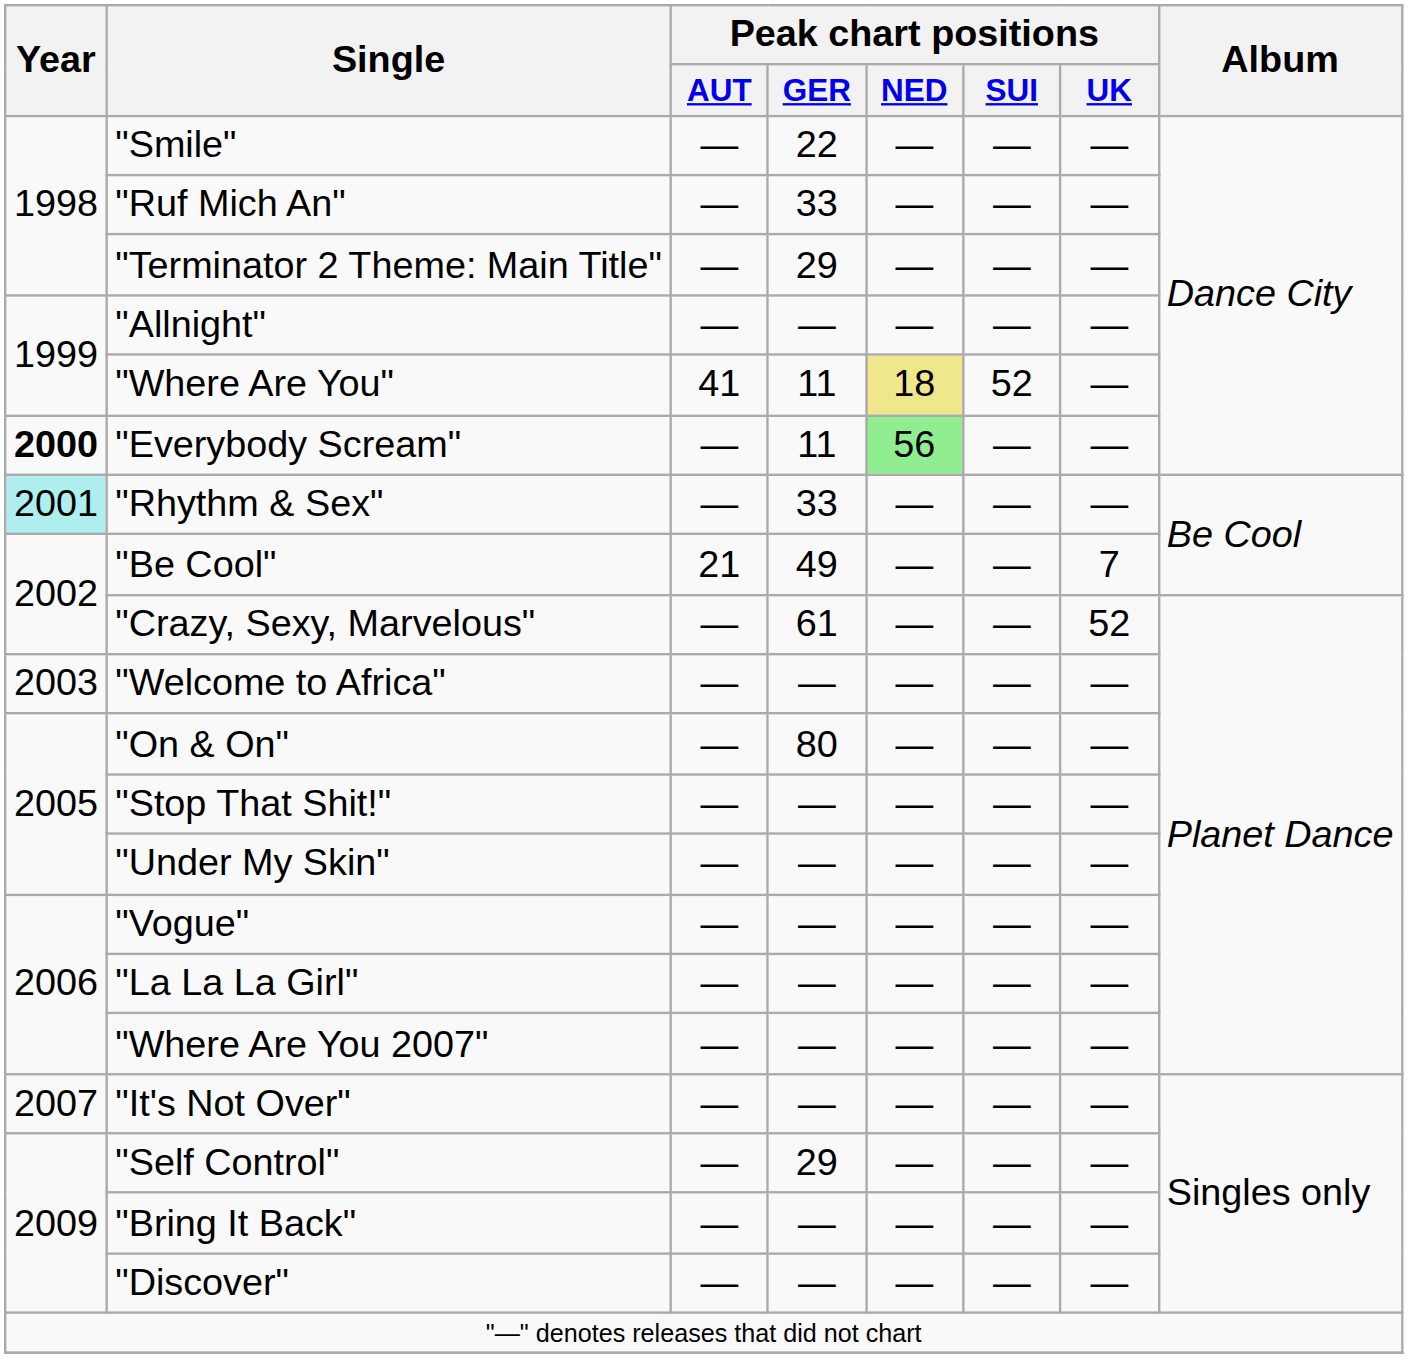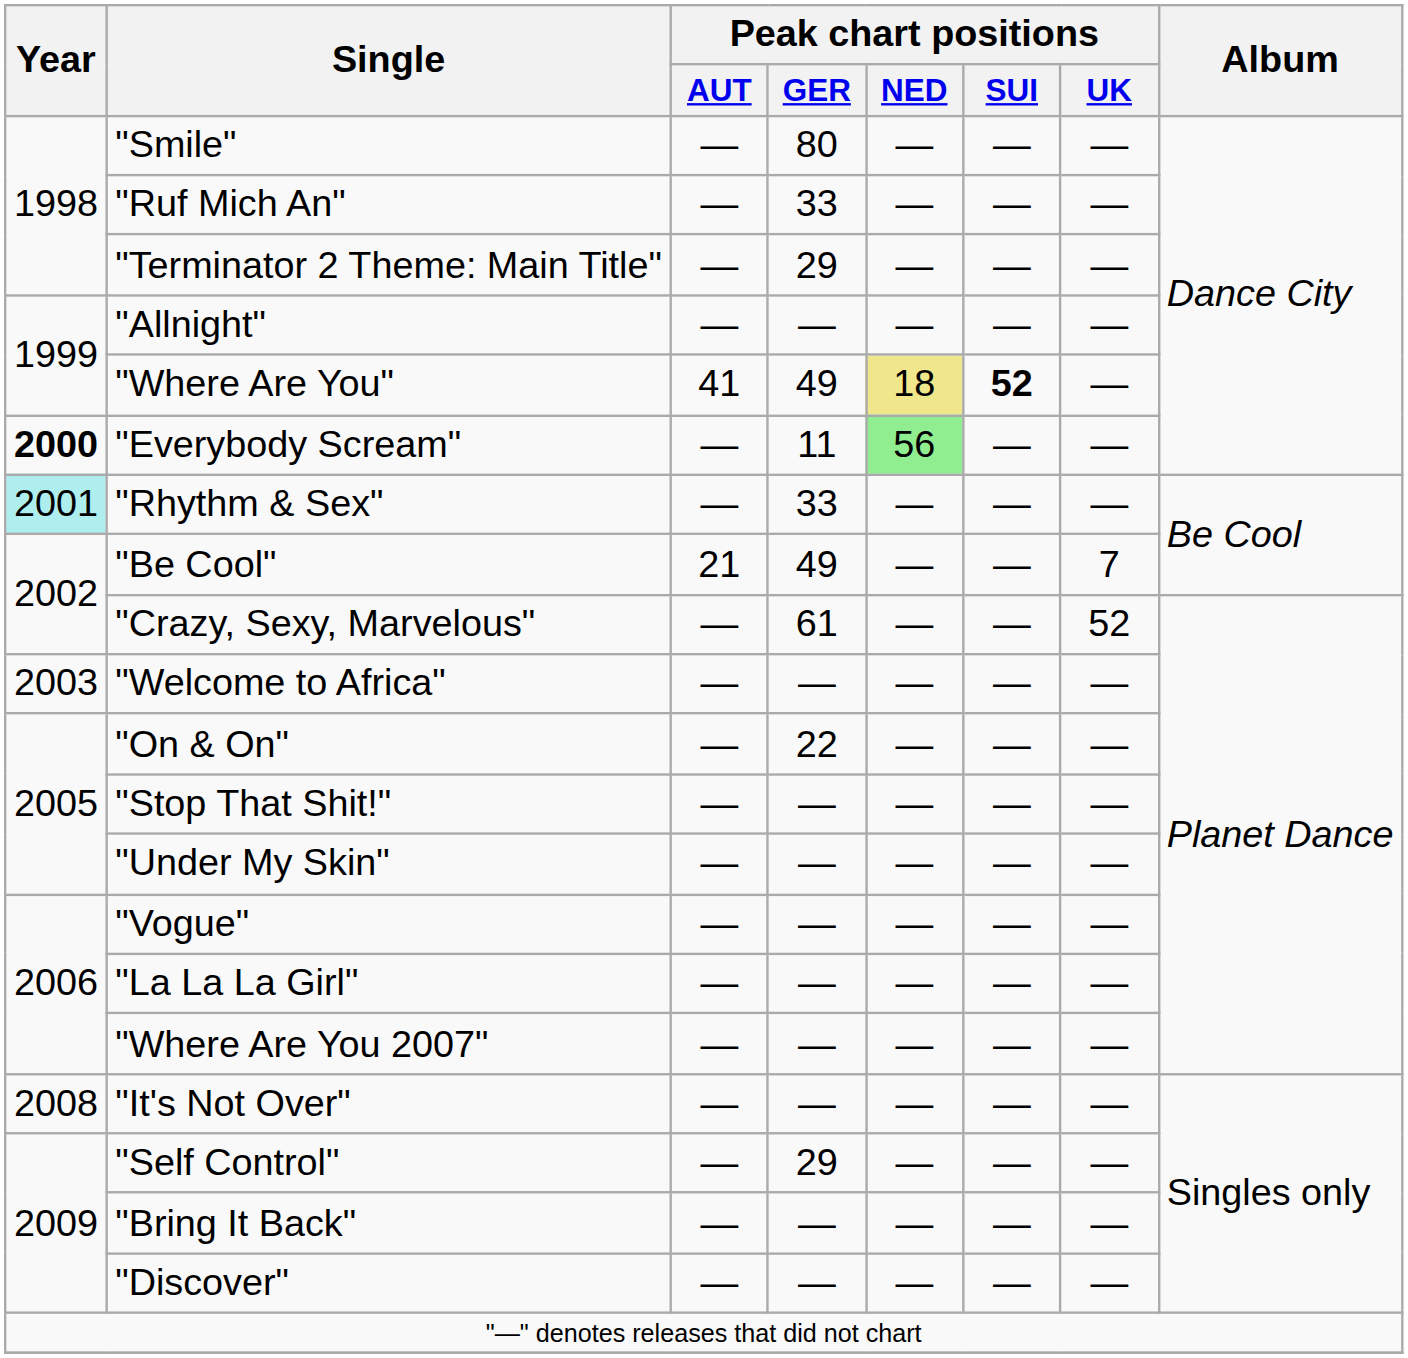 <table class="wikitable" style="text-align:center;">
 <tr>
 <th rowspan="2">Year</th>
 <th rowspan="2">Single</th>
 <th colspan="5">Peak chart positions</th>
 <th rowspan="2">Album</th>
 </tr>
 <tr style="font-size:smaller;">
 <th width="35"><a href='#'>AUT</a><br></th>
 <th width="35"><a href='#'>GER</a><br></th>
 <th width="35"><a href='#'>NED</a><br></th>
 <th width="35"><a href='#'>SUI</a><br></th>
 <th width="35"><a href='#'>UK</a><br></th>
 </tr>
 <tr>
 <td rowspan="3">1998</td>
 <td align="left">"Smile"</td>
 <td>—</td>
-<td>22</td>
+<td>80</td>
 <td>—</td>
 <td>—</td>
 <td>—</td>
 <td align="left" rowspan="6"><em>Dance City</em></td>
 </tr>
 <tr>
 <td align="left">"Ruf Mich An"</td>
 <td>—</td>
 <td>33</td>
 <td>—</td>
 <td>—</td>
 <td>—</td>
 </tr>
 <tr>
 <td align="left">"Terminator 2 Theme: Main Title"</td>
 <td>—</td>
 <td>29</td>
 <td>—</td>
 <td>—</td>
 <td>—</td>
 </tr>
 <tr>
 <td rowspan=2>1999</td>
 <td align="left">"Allnight"</td>
 <td>—</td>
 <td>—</td>
 <td>—</td>
 <td>—</td>
 <td>—</td>
 </tr>
 <tr>
 <td align="left">"Where Are You"</td>
 <td>41</td>
-<td>11</td>
+<td>49</td>
 <td style="background: khaki;">18</td>
-<td>52</td>
+<td><strong>52</strong></td>
 <td>—</td>
 </tr>
 <tr>
 <td><strong>2000</strong></td>
 <td align="left">"Everybody Scream"</td>
 <td>—</td>
 <td>11</td>
 <td style="background: lightgreen;">56</td>
 <td>—</td>
 <td>—</td>
 </tr>
 <tr>
 <td style="background: paleturquoise;">2001</td>
 <td align="left">"Rhythm & Sex"</td>
 <td>—</td>
 <td>33</td>
 <td>—</td>
 <td>—</td>
 <td>—</td>
 <td align="left" rowspan="2"><em>Be Cool</em></td>
 </tr>
 <tr>
 <td rowspan=2>2002</td>
 <td align="left">"Be Cool"</td>
 <td>21</td>
 <td>49</td>
 <td>—</td>
 <td>—</td>
 <td>7</td>
 </tr>
 <tr>
 <td align="left">"Crazy, Sexy, Marvelous"</td>
 <td>—</td>
 <td>61</td>
 <td>—</td>
 <td>—</td>
 <td>52</td>
 <td align="left" rowspan="8"><em>Planet Dance</em></td>
 </tr>
 <tr>
 <td>2003</td>
 <td align="left">"Welcome to Africa"</td>
 <td>—</td>
 <td>—</td>
 <td>—</td>
 <td>—</td>
 <td>—</td>
 </tr>
 <tr>
 <td rowspan=3>2005</td>
 <td align="left">"On & On"</td>
 <td>—</td>
-<td>80</td>
+<td>22</td>
 <td>—</td>
 <td>—</td>
 <td>—</td>
 </tr>
 <tr>
 <td align="left">"Stop That Shit!"</td>
 <td>—</td>
 <td>—</td>
 <td>—</td>
 <td>—</td>
 <td>—</td>
 </tr>
 <tr>
 <td align="left">"Under My Skin"</td>
 <td>—</td>
 <td>—</td>
 <td>—</td>
 <td>—</td>
 <td>—</td>
 </tr>
 <tr>
 <td rowspan=3>2006</td>
 <td align="left">"Vogue"</td>
 <td>—</td>
 <td>—</td>
 <td>—</td>
 <td>—</td>
 <td>—</td>
 </tr>
 <tr>
 <td align="left">"La La La Girl"</td>
 <td>—</td>
 <td>—</td>
 <td>—</td>
 <td>—</td>
 <td>—</td>
 </tr>
 <tr>
 <td align="left">"Where Are You 2007"</td>
 <td>—</td>
 <td>—</td>
 <td>—</td>
 <td>—</td>
 <td>—</td>
 </tr>
 <tr>
-<td>2007</td>
+<td>2008</td>
 <td align="left">"It's Not Over"</td>
 <td>—</td>
 <td>—</td>
 <td>—</td>
 <td>—</td>
 <td>—</td>
 <td align="left" rowspan="4">Singles only</td>
 </tr>
 <tr>
 <td rowspan=3>2009</td>
 <td align="left">"Self Control"</td>
 <td>—</td>
 <td>29</td>
 <td>—</td>
 <td>—</td>
 <td>—</td>
 </tr>
 <tr>
 <td align="left">"Bring It Back"</td>
 <td>—</td>
 <td>—</td>
 <td>—</td>
 <td>—</td>
 <td>—</td>
 </tr>
 <tr>
 <td align="left">"Discover"</td>
 <td>—</td>
 <td>—</td>
 <td>—</td>
 <td>—</td>
 <td>—</td>
 </tr>
 <tr>
 <td colspan="15" style="font-size:8pt">"—" denotes releases that did not chart</td>
 </tr>
 <tr>
 </tr>
 </table>
